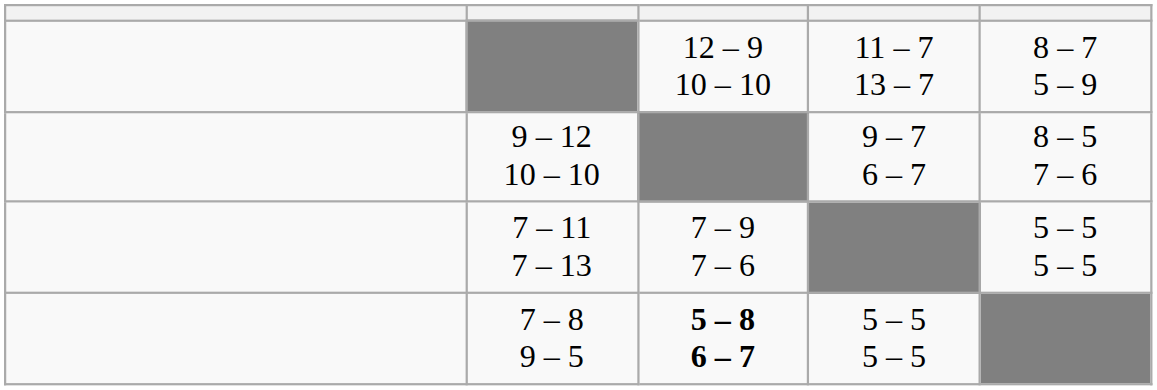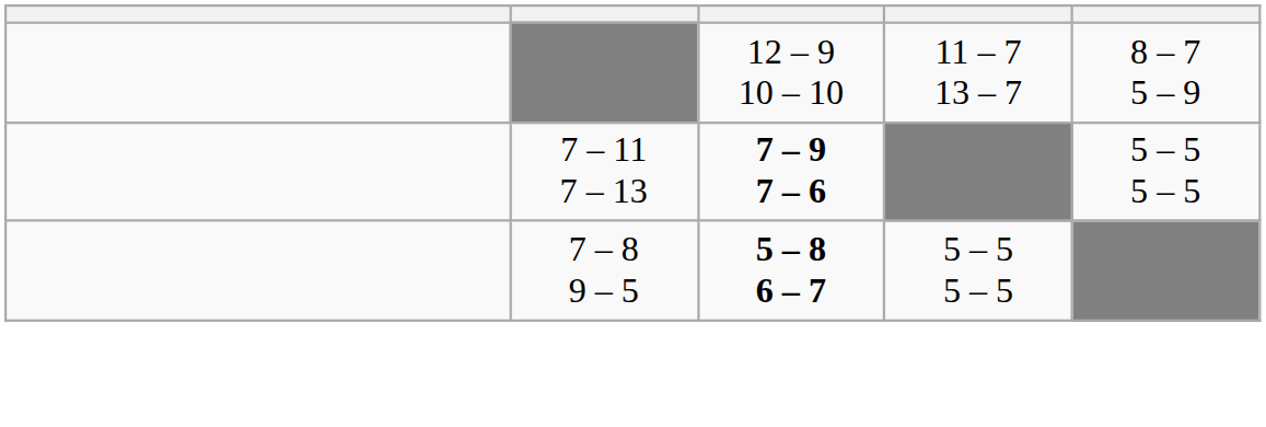 <table cellspacing="0" cellpadding="3" style="background-color: #f9f9f9; font-size: 90%; text-align: center"  class="wikitable">
 <tr>
 <th width=200></th>
 <th width=70></th>
 <th width=70></th>
 <th width=70></th>
 <th width=70></th>
 </tr>
 <tr>
 <td align=center><strong></strong></td>
 <td bgcolor="#808080"></td>
 <td>12 – 9<br> 10 – 10</td>
 <td>11 – 7<br> 13 – 7</td>
 <td>8 – 7<br> 5 – 9</td>
 </tr>
 <tr>
 <td align=center><strong></strong></td>
-<td>9 – 12<br> 10 – 10</td>
-<td bgcolor="#808080"></td>
-<td>9 – 7<br> 6 – 7</td>
-<td>8 – 5<br> 7 – 6</td>
-</tr>
-<tr>
-<td align=center><strong></strong></td>
 <td>7 – 11<br> 7 – 13</td>
-<td>7 – 9<br> 7 – 6</td>
+<td><strong>7 – 9<br> 7 – 6</strong></td>
 <td bgcolor="#808080"></td>
 <td>5 – 5<br> 5 – 5</td>
 </tr>
 <tr>
 <td align=center><strong></strong></td>
 <td>7 – 8<br> 9 – 5</td>
 <td><strong>5 – 8<br> 6 – 7</strong></td>
 <td>5 – 5<br> 5 – 5</td>
 <td bgcolor="#808080"></td>
 </tr>
 </table>
